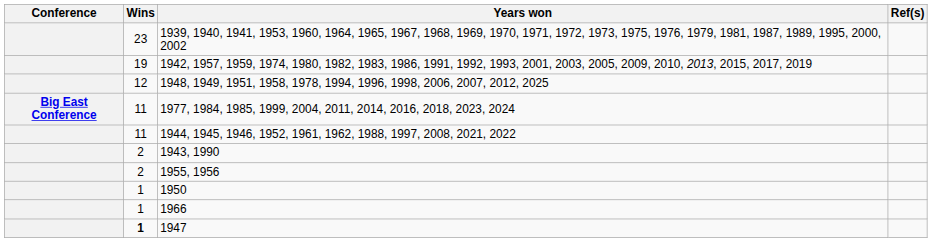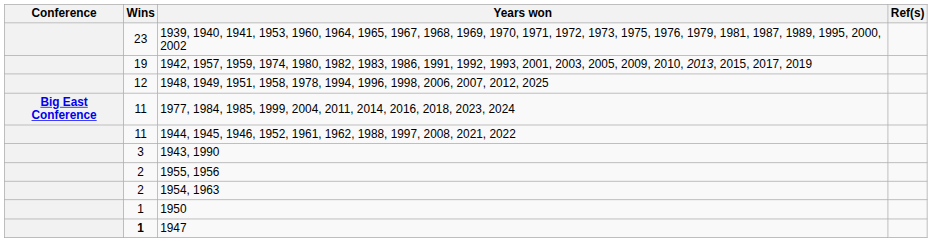 <table class="wikitable plainrowheaders sortable">
 <tr>
 <th scope="col">Conference</th>
 <th scope="col">Wins</th>
 <th scope="col" class="unsortable">Years won</th>
 <th scope="col" class="unsortable">Ref(s)</th>
 </tr>
 <tr>
 <th scope="row"></th>
 <td style="text-align:center">23</td>
 <td>1939, 1940, 1941, 1953, 1960, 1964, 1965, 1967, 1968, 1969, 1970, 1971, 1972, 1973, 1975, 1976, 1979, 1981, 1987, 1989, 1995, 2000, 2002</td>
 <td></td>
 </tr>
 <tr>
 <th scope="row"></th>
 <td style="text-align:center">19</td>
 <td>1942, 1957, 1959, 1974, 1980, 1982, 1983, 1986, 1991, 1992, 1993, 2001, 2003, 2005, 2009, 2010, <em>2013</em>, 2015, 2017, 2019</td>
 <td></td>
 </tr>
 <tr>
 <th scope="row"></th>
 <td style="text-align:center">12</td>
 <td>1948, 1949, 1951, 1958, 1978, 1994, 1996, 1998, 2006, 2007, 2012, 2025</td>
 <td></td>
 </tr>
 <tr>
 <th scope="row"><a href='#'>Big East Conference</a></th>
 <td style="text-align:center">11</td>
 <td>1977, 1984, 1985, 1999, 2004, 2011, 2014, 2016, 2018, 2023, 2024</td>
 <td></td>
 </tr>
 <tr>
 <th scope="row"></th>
 <td style="text-align:center">11</td>
 <td>1944, 1945, 1946, 1952, 1961, 1962, 1988, 1997, 2008, 2021, 2022</td>
 <td></td>
 </tr>
 <tr>
 <th scope="row"></th>
-<td style="text-align:center">2</td>
+<td style="text-align:center">3</td>
 <td>1943, 1990</td>
 <td></td>
 </tr>
 <tr>
 <th scope="row"></th>
 <td style="text-align:center">2</td>
 <td>1955, 1956</td>
 <td></td>
 </tr>
 <tr>
 <th scope="row"></th>
-<td style="text-align:center">1</td>
-<td>1950</td>
+<td style="text-align:center">2</td>
+<td>1954, 1963</td>
 <td></td>
 </tr>
 <tr>
 <th scope="row"></th>
 <td style="text-align:center">1</td>
-<td>1966</td>
+<td>1950</td>
 <td></td>
 </tr>
 <tr>
 <th scope="row"></th>
 <td style="text-align:center"><strong>1</strong></td>
 <td>1947</td>
 <td></td>
 </tr>
 </table>
